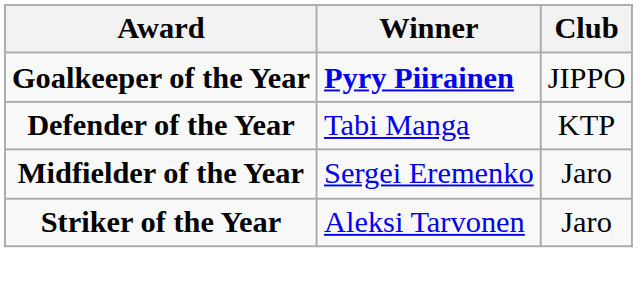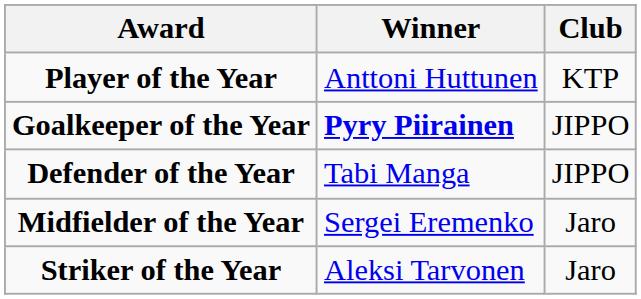 <table class="wikitable" style="text-align:center">
 <tr>
 <th><strong>Award</strong></th>
 <th><strong>Winner</strong></th>
 <th>Club</th>
+</tr>
+<tr>
+<td><strong>Player of the Year</strong></td>
+<td align="left"> <a href='#'>Anttoni Huttunen</a></td>
+<td>KTP</td>
 </tr>
 <tr>
 <td><strong>Goalkeeper of the Year</strong></td>
 <td align="left "><strong> <a href='#'>Pyry Piirainen</a></strong></td>
 <td>JIPPO</td>
 </tr>
 <tr>
 <td><strong>Defender of the Year</strong></td>
 <td align="left"> <a href='#'>Tabi Manga</a></td>
-<td>KTP</td>
+<td>JIPPO</td>
 </tr>
 <tr>
 <td><strong>Midfielder of the Year</strong></td>
 <td align="left"> <a href='#'>Sergei Eremenko</a></td>
 <td>Jaro</td>
 </tr>
 <tr>
 <td><strong>Striker of the Year</strong></td>
 <td align="left"> <a href='#'>Aleksi Tarvonen</a></td>
 <td>Jaro</td>
 </tr>
 </table>
